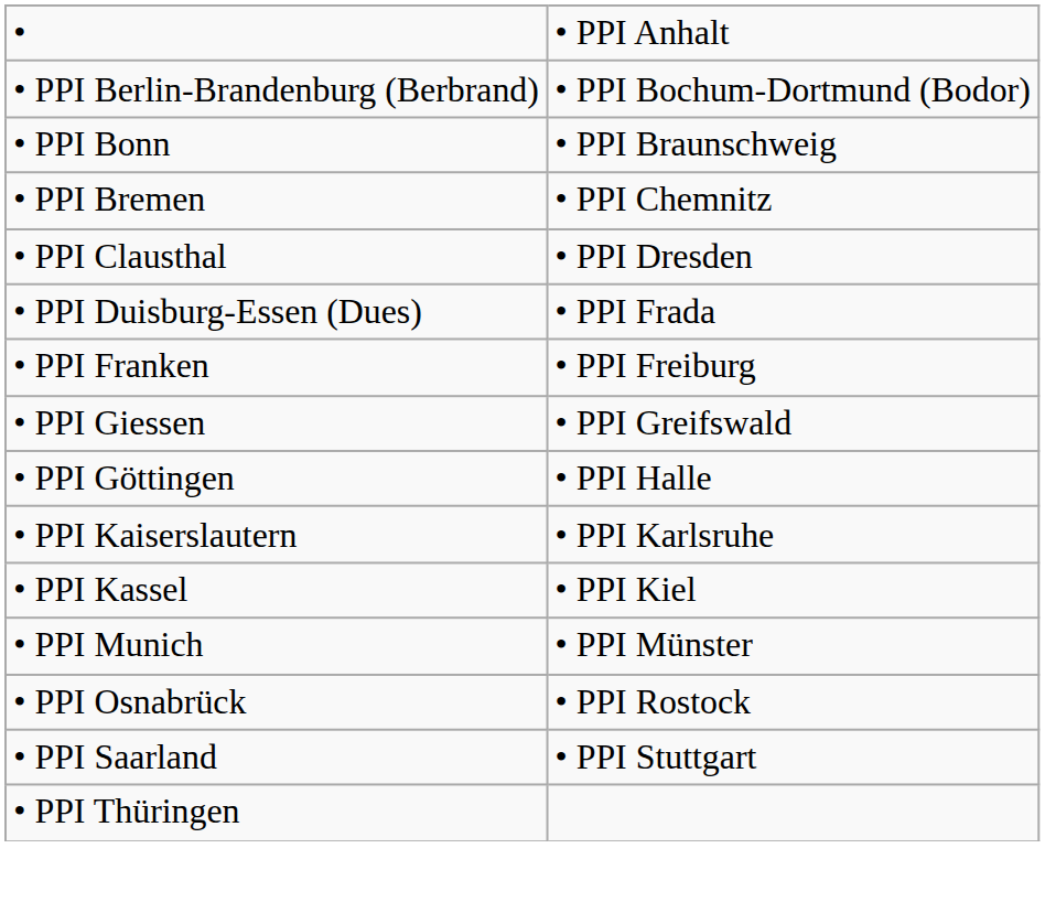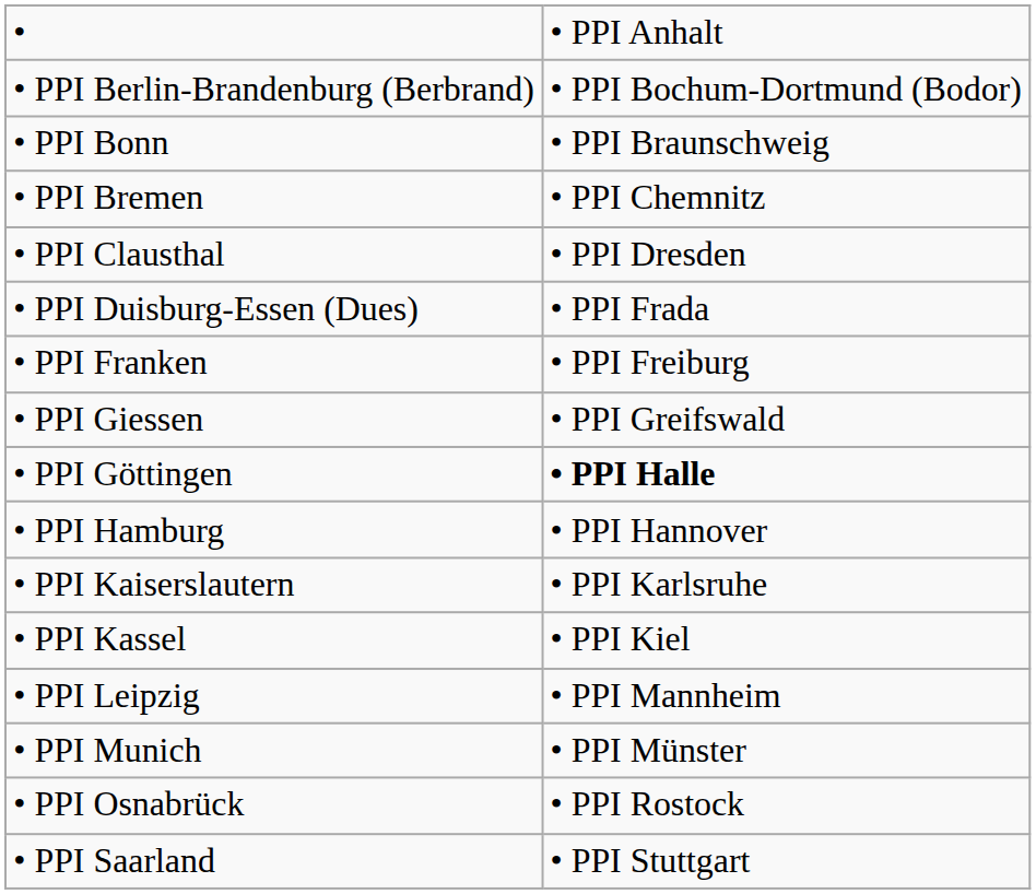 <table class="wikitable">
 <tr>
 <td>• </td>
 <td>• PPI Anhalt</td>
 </tr>
 <tr>
 <td>• PPI Berlin-Brandenburg (Berbrand)</td>
 <td>• PPI Bochum-Dortmund (Bodor)</td>
 </tr>
 <tr>
 <td>• PPI Bonn</td>
 <td>• PPI Braunschweig</td>
 </tr>
 <tr>
 <td>• PPI Bremen</td>
 <td>• PPI Chemnitz</td>
 </tr>
 <tr>
 <td>• PPI Clausthal</td>
 <td>• PPI Dresden</td>
 </tr>
 <tr>
 <td>• PPI Duisburg-Essen (Dues)</td>
 <td>• PPI Frada</td>
 </tr>
 <tr>
 <td>• PPI Franken</td>
 <td>• PPI Freiburg</td>
 </tr>
 <tr>
 <td>• PPI Giessen</td>
 <td>• PPI Greifswald</td>
 </tr>
 <tr>
 <td>• PPI Göttingen</td>
-<td>• PPI Halle</td>
+<td><strong>• PPI Halle</strong></td>
+</tr>
+<tr>
+<td>• PPI Hamburg</td>
+<td>• PPI Hannover</td>
 </tr>
 <tr>
 <td>• PPI Kaiserslautern</td>
 <td>• PPI Karlsruhe</td>
 </tr>
 <tr>
 <td>• PPI Kassel</td>
 <td>• PPI Kiel</td>
+</tr>
+<tr>
+<td>• PPI Leipzig</td>
+<td>• PPI Mannheim</td>
 </tr>
 <tr>
 <td>• PPI Munich</td>
 <td>• PPI Münster</td>
 </tr>
 <tr>
 <td>• PPI Osnabrück</td>
 <td>• PPI Rostock</td>
 </tr>
 <tr>
 <td>• PPI Saarland</td>
 <td>• PPI Stuttgart</td>
 </tr>
-<tr>
-<td>• PPI Thüringen</td>
-<td></td>
-</tr>
 </table>
